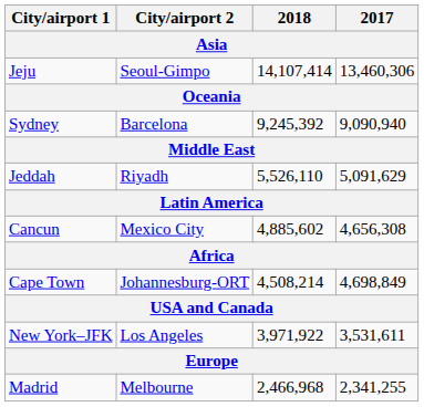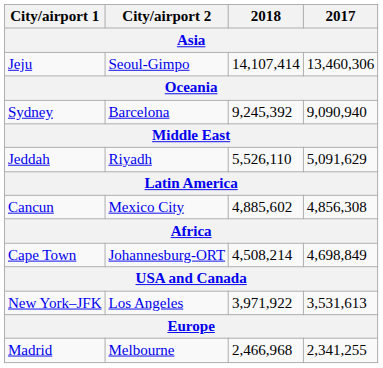 <table class="wikitable sortable">
 <tr style="background:lightgrey;">
 <th>City/airport 1</th>
 <th>City/airport 2</th>
 <th>2018</th>
 <th>2017</th>
 </tr>
 <tr>
 <th colspan="4"><a href='#'>Asia</a></th>
 </tr>
 <tr>
 <td> <a href='#'>Jeju</a></td>
 <td> <a href='#'>Seoul-Gimpo</a></td>
 <td>14,107,414</td>
 <td>13,460,306</td>
 </tr>
 <tr>
 <th colspan="4"><a href='#'>Oceania</a></th>
 </tr>
 <tr>
 <td> <a href='#'>Sydney</a></td>
 <td> <a href='#'>Barcelona</a></td>
 <td>9,245,392</td>
 <td>9,090,940</td>
 </tr>
 <tr>
 <th colspan="4"><a href='#'>Middle East</a></th>
 </tr>
 <tr>
 <td> <a href='#'>Jeddah</a></td>
 <td> <a href='#'>Riyadh</a></td>
 <td>5,526,110</td>
 <td>5,091,629</td>
 </tr>
 <tr>
 <th colspan="4"><a href='#'>Latin America</a></th>
 </tr>
 <tr>
 <td> <a href='#'>Cancun</a></td>
 <td> <a href='#'>Mexico City</a></td>
 <td>4,885,602</td>
-<td>4,656,308</td>
+<td>4,856,308</td>
 </tr>
 <tr>
 <th colspan="4"><a href='#'>Africa</a></th>
 </tr>
 <tr>
 <td> <a href='#'>Cape Town</a></td>
 <td> <a href='#'>Johannesburg-ORT</a></td>
 <td>4,508,214</td>
 <td>4,698,849</td>
 </tr>
 <tr>
 <th colspan="4"><a href='#'>USA and Canada</a></th>
 </tr>
 <tr>
 <td> <a href='#'>New York–JFK</a></td>
 <td> <a href='#'>Los Angeles</a></td>
 <td>3,971,922</td>
-<td>3,531,611</td>
+<td>3,531,613</td>
 </tr>
 <tr>
 <th colspan="4"><a href='#'>Europe</a></th>
 </tr>
 <tr>
 <td> <a href='#'>Madrid</a></td>
 <td> <a href='#'>Melbourne</a></td>
 <td>2,466,968</td>
 <td>2,341,255</td>
 </tr>
 </table>
